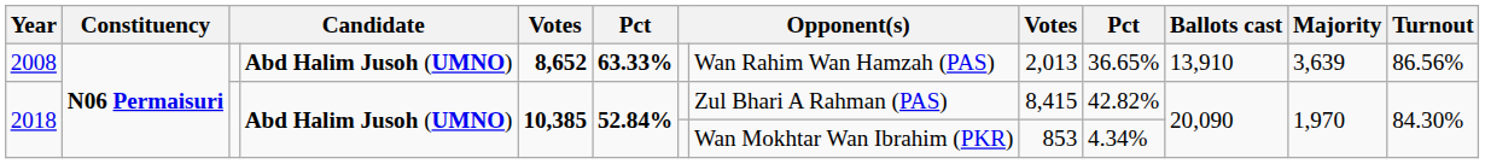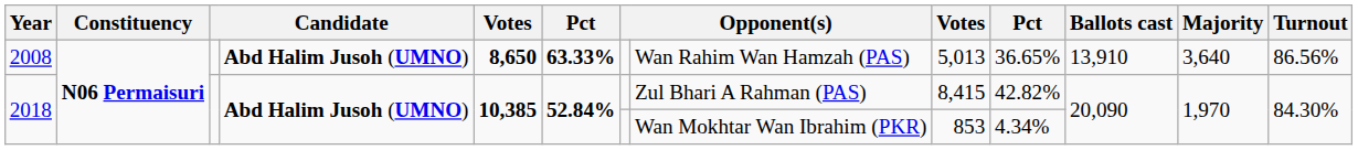 <table class="wikitable" style="margin:0.5em ; font-size:95%">
 <tr>
 <th>Year</th>
 <th>Constituency</th>
 <th colspan=2>Candidate</th>
 <th>Votes</th>
 <th>Pct</th>
 <th colspan=2>Opponent(s)</th>
 <th>Votes</th>
 <th>Pct</th>
 <th>Ballots cast</th>
 <th>Majority</th>
 <th>Turnout</th>
 </tr>
 <tr>
 <td><a href='#'>2008</a></td>
 <td rowspan=3><strong>N06 <a href='#'>Permaisuri</a></strong></td>
 <td></td>
 <td><strong>Abd Halim Jusoh</strong> (<a href='#'><strong>UMNO</strong></a>)</td>
-<td align="right"><strong>8,652</strong></td>
+<td align="right"><strong>8,650</strong></td>
 <td><strong>63.33%</strong></td>
 <td></td>
 <td>Wan Rahim Wan Hamzah (<a href='#'>PAS</a>)</td>
-<td align="right">2,013</td>
+<td align="right">5,013</td>
 <td>36.65%</td>
 <td>13,910</td>
-<td>3,639</td>
+<td>3,640</td>
 <td>86.56%</td>
 </tr>
 <tr>
 <td rowspan=2><a href='#'>2018</a></td>
 <td rowspan=2 ></td>
 <td rowspan=2><strong>Abd Halim Jusoh</strong> (<a href='#'><strong>UMNO</strong></a>)</td>
 <td rowspan=2 align="right"><strong>10,385</strong></td>
 <td rowspan=2><strong>52.84%</strong></td>
 <td></td>
 <td>Zul Bhari A Rahman (<a href='#'>PAS</a>)</td>
 <td align="right">8,415</td>
 <td>42.82%</td>
 <td rowspan=2>20,090</td>
 <td rowspan=2>1,970</td>
 <td rowspan=2>84.30%</td>
 </tr>
 <tr>
 <td></td>
 <td>Wan Mokhtar Wan Ibrahim (<a href='#'>PKR</a>)</td>
 <td align="right">853</td>
 <td>4.34%</td>
 </tr>
 </table>
